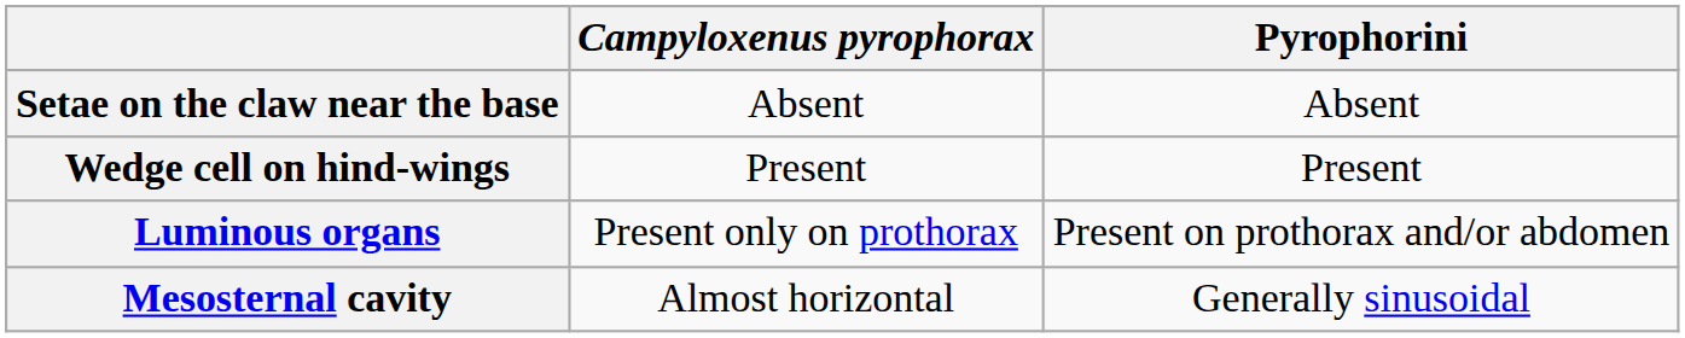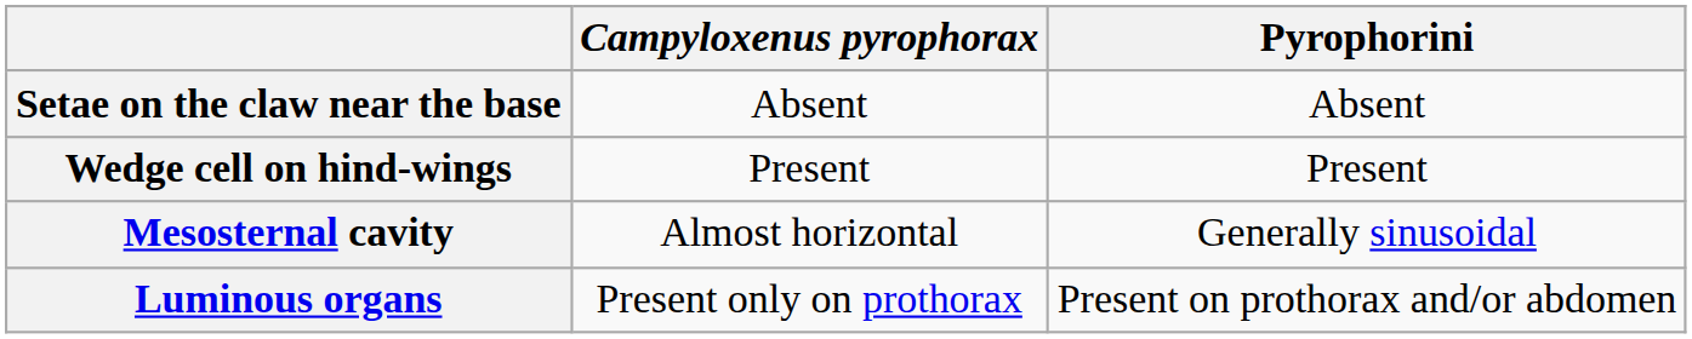 <table class="wikitable">
 <tr>
 <th></th>
 <th><em>Campyloxenus pyrophorax</em></th>
 <th>Pyrophorini</th>
 </tr>
 <tr>
 <th>Setae on the claw near the base</th>
 <td style="text-align:center;">Absent</td>
 <td style="text-align:center;">Absent</td>
 </tr>
 <tr>
 <th>Wedge cell on hind-wings</th>
 <td style="text-align:center;">Present</td>
 <td style="text-align:center;">Present</td>
 </tr>
 <tr>
+<th><a href='#'>Mesosternal</a> cavity</th>
+<td style="text-align:center;">Almost horizontal</td>
+<td style="text-align:center;">Generally <a href='#'>sinusoidal</a></td>
+</tr>
+<tr>
 <th><a href='#'>Luminous organs</a></th>
 <td style="text-align:center;">Present only on <a href='#'>prothorax</a></td>
 <td style="text-align:center;">Present on prothorax and/or abdomen</td>
 </tr>
-<tr>
-<th><a href='#'>Mesosternal</a> cavity</th>
-<td style="text-align:center;">Almost horizontal</td>
-<td style="text-align:center;">Generally <a href='#'>sinusoidal</a></td>
-</tr>
 </table>
